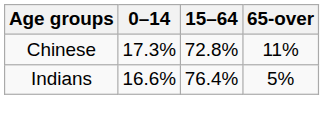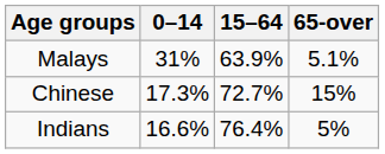 <table class="wikitable" style="text-align:center;">
 <tr>
 <th>Age groups</th>
 <th>0–14</th>
 <th>15–64</th>
 <th>65-over</th>
 </tr>
 <tr>
+<td>Malays</td>
+<td>31%</td>
+<td>63.9%</td>
+<td>5.1%</td>
+</tr>
+<tr>
 <td>Chinese</td>
 <td>17.3%</td>
-<td>72.8%</td>
-<td>11%</td>
+<td>72.7%</td>
+<td>15%</td>
 </tr>
 <tr>
 <td>Indians</td>
 <td>16.6%</td>
 <td>76.4%</td>
 <td>5%</td>
 </tr>
 </table>
